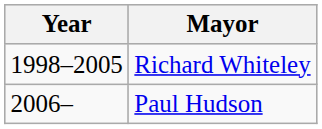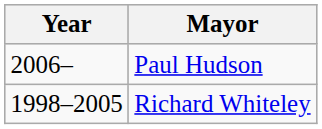 <table class="wikitable">
 <tr>
 <th>Year</th>
 <th>Mayor</th>
 </tr>
 <tr>
+<td>2006–</td>
+<td><a href='#'>Paul Hudson</a></td>
+</tr>
+<tr>
 <td>1998–2005</td>
 <td><a href='#'>Richard Whiteley</a></td>
 </tr>
-<tr>
-<td>2006–</td>
-<td><a href='#'>Paul Hudson</a></td>
-</tr>
 </table>
